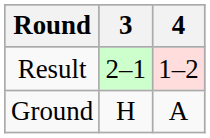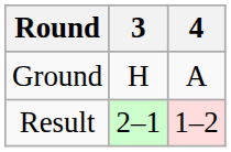 <table class="wikitable" style="text-align:center">
 <tr>
 <th>Round</th>
 <th>3</th>
 <th>4</th>
 </tr>
 <tr>
+<td>Ground</td>
+<td>H</td>
+<td>A</td>
+</tr>
+<tr>
 <td>Result</td>
 <td bgcolor="#CCFFCC">2–1</td>
 <td bgcolor="#FFDDDD">1–2</td>
 </tr>
-<tr>
-<td>Ground</td>
-<td>H</td>
-<td>A</td>
-</tr>
 </table>
